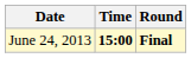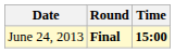 <table class="wikitable">
 <tr>
 <th>Date</th>
+<th>Round</th>
 <th>Time</th>
-<th>Round</th>
 </tr>
 <tr style=background:lemonchiffon>
 <td>June 24, 2013</td>
+<td><strong>Final</strong></td>
 <td><strong>15:00</strong></td>
-<td><strong>Final</strong></td>
 </tr>
 </table>
